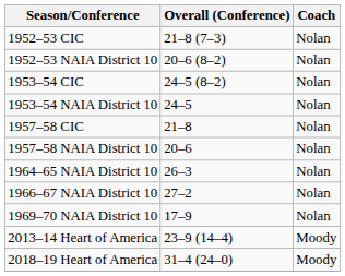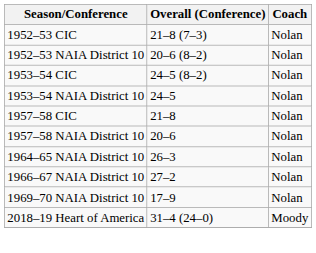 <table class="wikitable">
 <tr>
 <th>Season/Conference</th>
 <th>Overall (Conference)</th>
 <th>Coach</th>
 </tr>
 <tr>
 <td>1952–53 CIC</td>
 <td>21–8 (7–3)</td>
 <td>Nolan</td>
 </tr>
 <tr>
 <td>1952–53 NAIA District 10</td>
 <td>20–6 (8–2)</td>
 <td>Nolan</td>
 </tr>
 <tr>
 <td>1953–54 CIC</td>
 <td>24–5 (8–2)</td>
 <td>Nolan</td>
 </tr>
 <tr>
 <td>1953–54 NAIA District 10</td>
 <td>24–5</td>
 <td>Nolan</td>
 </tr>
 <tr>
 <td>1957–58 CIC</td>
 <td>21–8</td>
 <td>Nolan</td>
 </tr>
 <tr>
 <td>1957–58 NAIA District 10</td>
 <td>20–6</td>
 <td>Nolan</td>
 </tr>
 <tr>
 <td>1964–65 NAIA District 10</td>
 <td>26–3</td>
 <td>Nolan</td>
 </tr>
 <tr>
 <td>1966–67 NAIA District 10</td>
 <td>27–2</td>
 <td>Nolan</td>
 </tr>
 <tr>
 <td>1969–70 NAIA District 10</td>
 <td>17–9</td>
 <td>Nolan</td>
 </tr>
 <tr>
-<td>2013–14 Heart of America</td>
-<td>23–9 (14–4)</td>
-<td>Moody</td>
-</tr>
-<tr>
 <td>2018–19 Heart of America</td>
 <td>31–4 (24–0)</td>
 <td>Moody</td>
 </tr>
 <tr>
 </tr>
 </table>
